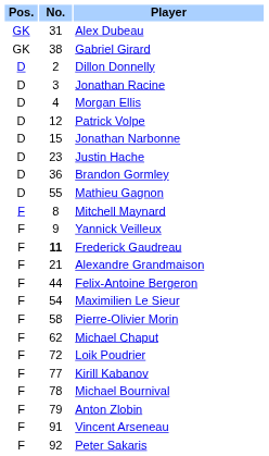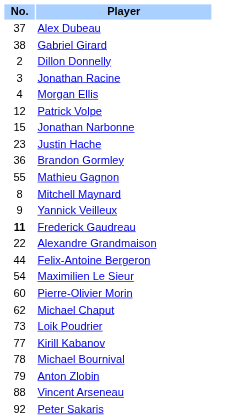 <table border="0" cellspacing="2" cellpadding="2">
 <tr bgcolor=AAD0FF>
-<th width=40>Pos.</th>
 <th width=40>No.</th>
 <th width=250>Player</th>
 </tr>
 <tr>
-<td style="text-align:center;"><a href='#'>GK</a></td>
-<td style="text-align:center;">31</td>
+<td style="text-align:center;">37</td>
 <td><a href='#'>Alex Dubeau</a></td>
 </tr>
 <tr>
-<td style="text-align:center;">GK</td>
 <td style="text-align:center;">38</td>
 <td><a href='#'>Gabriel Girard</a></td>
 </tr>
 <tr>
-<td style="text-align:center;"><a href='#'>D</a></td>
 <td style="text-align:center;">2</td>
 <td><a href='#'>Dillon Donnelly</a></td>
 </tr>
 <tr>
-<td style="text-align:center;">D</td>
 <td style="text-align:center;">3</td>
 <td><a href='#'>Jonathan Racine</a></td>
 </tr>
 <tr>
-<td style="text-align:center;">D</td>
 <td style="text-align:center;">4</td>
 <td><a href='#'>Morgan Ellis</a></td>
 </tr>
 <tr>
-<td style="text-align:center;">D</td>
 <td style="text-align:center;">12</td>
 <td><a href='#'>Patrick Volpe</a></td>
 </tr>
 <tr>
-<td style="text-align:center;">D</td>
 <td style="text-align:center;">15</td>
 <td><a href='#'>Jonathan Narbonne</a></td>
 </tr>
 <tr>
-<td style="text-align:center;">D</td>
 <td style="text-align:center;">23</td>
 <td><a href='#'>Justin Hache</a></td>
 </tr>
 <tr>
-<td style="text-align:center;">D</td>
 <td style="text-align:center;">36</td>
 <td><a href='#'>Brandon Gormley</a></td>
 </tr>
 <tr>
-<td style="text-align:center;">D</td>
 <td style="text-align:center;">55</td>
 <td><a href='#'>Mathieu Gagnon</a></td>
 </tr>
 <tr>
-<td style="text-align:center;"><a href='#'>F</a></td>
 <td style="text-align:center;">8</td>
 <td><a href='#'>Mitchell Maynard</a></td>
 </tr>
 <tr>
-<td style="text-align:center;">F</td>
 <td style="text-align:center;">9</td>
 <td><a href='#'>Yannick Veilleux</a></td>
 </tr>
 <tr>
-<td style="text-align:center;">F</td>
 <td style="text-align:center;"><strong>11</strong></td>
 <td><a href='#'>Frederick Gaudreau</a></td>
 </tr>
 <tr>
-<td style="text-align:center;">F</td>
-<td style="text-align:center;">21</td>
+<td style="text-align:center;">22</td>
 <td><a href='#'>Alexandre Grandmaison</a></td>
 </tr>
 <tr>
-<td style="text-align:center;">F</td>
 <td style="text-align:center;">44</td>
 <td><a href='#'>Felix-Antoine Bergeron</a></td>
 </tr>
 <tr>
-<td style="text-align:center;">F</td>
 <td style="text-align:center;">54</td>
 <td><a href='#'>Maximilien Le Sieur</a></td>
 </tr>
 <tr>
-<td style="text-align:center;">F</td>
-<td style="text-align:center;">58</td>
+<td style="text-align:center;">60</td>
 <td><a href='#'>Pierre-Olivier Morin</a></td>
 </tr>
 <tr>
-<td style="text-align:center;">F</td>
 <td style="text-align:center;">62</td>
 <td><a href='#'>Michael Chaput</a></td>
 </tr>
 <tr>
-<td style="text-align:center;">F</td>
-<td style="text-align:center;">72</td>
+<td style="text-align:center;">73</td>
 <td><a href='#'>Loik Poudrier</a></td>
 </tr>
 <tr>
-<td style="text-align:center;">F</td>
 <td style="text-align:center;">77</td>
 <td><a href='#'>Kirill Kabanov</a></td>
 </tr>
 <tr>
-<td style="text-align:center;">F</td>
 <td style="text-align:center;">78</td>
 <td><a href='#'>Michael Bournival</a></td>
 </tr>
 <tr>
-<td style="text-align:center;">F</td>
 <td style="text-align:center;">79</td>
 <td><a href='#'>Anton Zlobin</a></td>
 </tr>
 <tr>
-<td style="text-align:center;">F</td>
-<td style="text-align:center;">91</td>
+<td style="text-align:center;">88</td>
 <td><a href='#'>Vincent Arseneau</a></td>
 </tr>
 <tr>
-<td style="text-align:center;">F</td>
 <td style="text-align:center;">92</td>
 <td><a href='#'>Peter Sakaris</a></td>
 </tr>
 </table>
